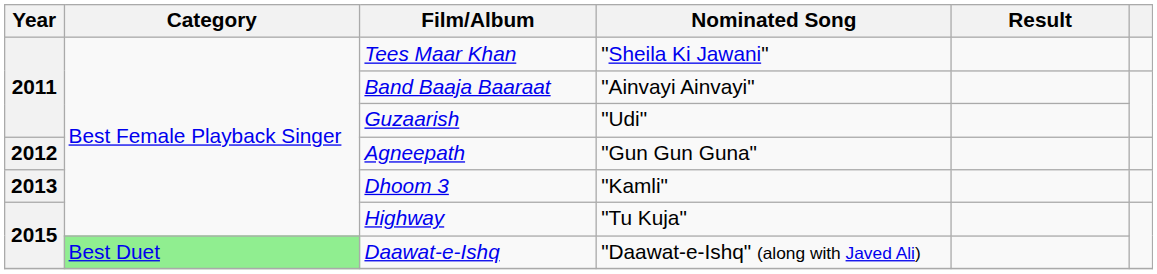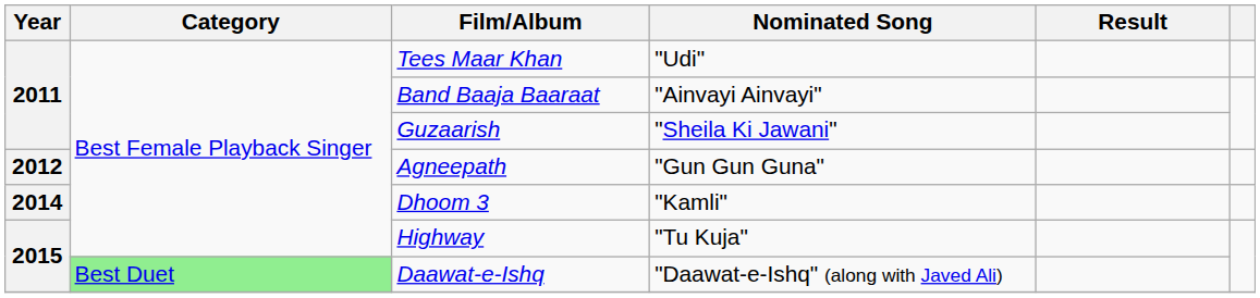 <table class="wikitable plainrowheaders" width="100%" textcolor:#000;">
 <tr>
 <th scope="col" width=5%><strong>Year</strong></th>
 <th scope="col" width=25%><strong>Category</strong></th>
 <th scope="col" width=20%><strong>Film/Album</strong></th>
 <th scope="col" width=30%><strong>Nominated Song</strong></th>
 <th scope="col" width=15%><strong>Result</strong></th>
 <th scope="col" width=2%><strong></strong></th>
 </tr>
 <tr>
 <th scope="row" rowspan="3">2011</th>
 <td rowspan="6"><a href='#'>Best Female Playback Singer</a></td>
 <td><em><a href='#'>Tees Maar Khan</a></em></td>
-<td>"<a href='#'>Sheila Ki Jawani</a>"</td>
+<td>"Udi"</td>
 <td></td>
 <td style="text-align:center;"></td>
 </tr>
 <tr>
 <td><em><a href='#'>Band Baaja Baaraat</a></em></td>
 <td>"Ainvayi Ainvayi"</td>
 <td></td>
 <td style="text-align:center;" rowspan="2"></td>
 </tr>
 <tr>
 <td><em><a href='#'>Guzaarish</a></em></td>
-<td>"Udi"</td>
+<td>"<a href='#'>Sheila Ki Jawani</a>"</td>
 <td></td>
 </tr>
 <tr>
 <th scope="row">2012</th>
 <td><em><a href='#'>Agneepath</a></em></td>
 <td>"Gun Gun Guna"</td>
 <td></td>
 <td style="text-align:center;"></td>
 </tr>
 <tr>
-<th scope="row">2013</th>
+<th scope="row">2014</th>
 <td><em><a href='#'>Dhoom 3</a></em></td>
 <td>"Kamli"</td>
 <td></td>
 <td style="text-align:center;"></td>
 </tr>
 <tr>
 <th scope="row" rowspan="2">2015</th>
 <td><em><a href='#'>Highway</a></em></td>
 <td>"Tu Kuja"</td>
 <td></td>
 <td style="text-align:center;" rowspan="2"></td>
 </tr>
 <tr>
 <td style="background: lightgreen;"><a href='#'>Best Duet</a></td>
 <td><em><a href='#'>Daawat-e-Ishq</a></em></td>
 <td>"Daawat-e-Ishq" <small>(along with <a href='#'>Javed Ali</a>)</small></td>
 <td></td>
 </tr>
 <tr>
 </tr>
 </table>
